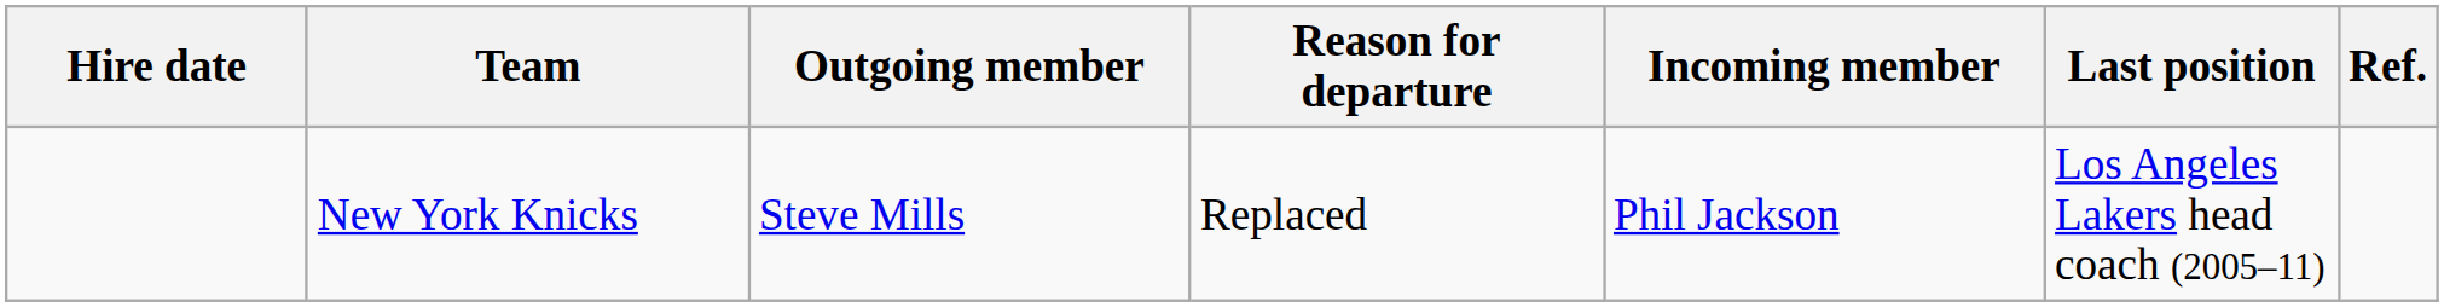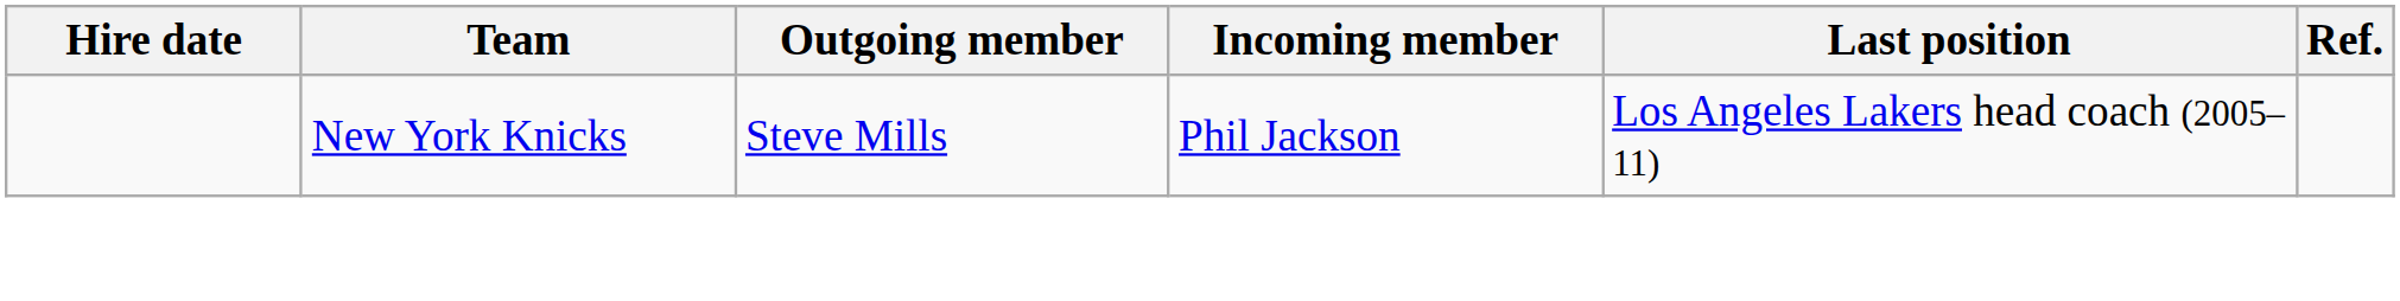 <table class="wikitable sortable">
 <tr>
 <th style="width:100px">Hire date</th>
 <th style="width:150px">Team</th>
 <th style="width:150px">Outgoing member</th>
-<th style="width:140px">Reason for departure</th>
 <th style="width:150px">Incoming member</th>
 <th class="unsortable">Last position</th>
 <th class="unsortable">Ref.</th>
 </tr>
 <tr>
 <td align=center></td>
 <td><a href='#'>New York Knicks</a></td>
 <td><a href='#'>Steve Mills</a></td>
-<td>Replaced</td>
 <td><a href='#'>Phil Jackson</a></td>
 <td><a href='#'>Los Angeles Lakers</a> head coach <small>(2005–11)</small></td>
 <td align=center></td>
 </tr>
 </table>
